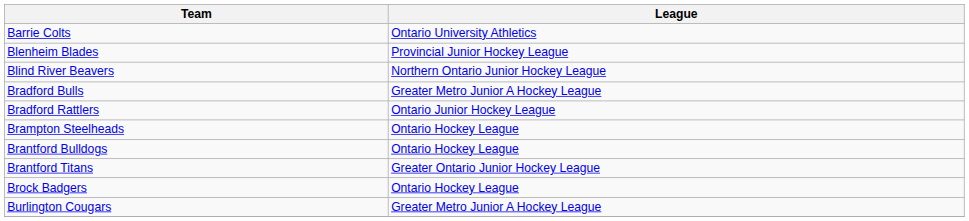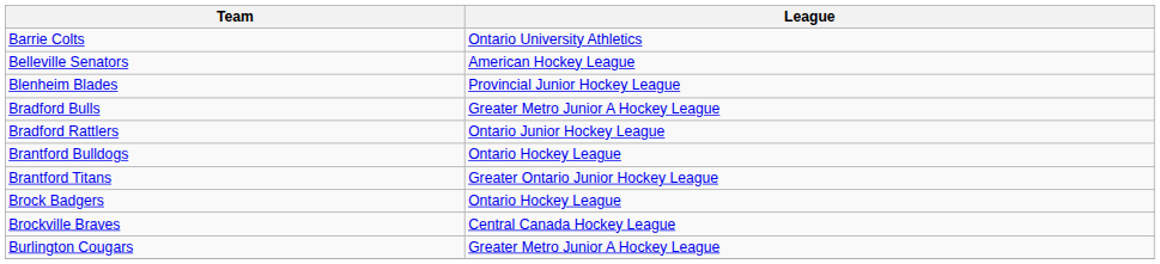 <table class="wikitable sortable" width=100%>
 <tr>
 <th width=40%>Team</th>
 <th width=60%>League</th>
 </tr>
 <tr>
 <td><a href='#'>Barrie Colts</a></td>
 <td><a href='#'>Ontario University Athletics</a></td>
 </tr>
 <tr>
+<td><a href='#'>Belleville Senators</a></td>
+<td><a href='#'>American Hockey League</a></td>
+</tr>
+<tr>
 <td><a href='#'>Blenheim Blades</a></td>
 <td><a href='#'>Provincial Junior Hockey League</a></td>
-</tr>
-<tr>
-<td><a href='#'>Blind River Beavers</a></td>
-<td><a href='#'>Northern Ontario Junior Hockey League</a></td>
 </tr>
 <tr>
 <td><a href='#'>Bradford Bulls</a></td>
 <td><a href='#'>Greater Metro Junior A Hockey League</a></td>
 </tr>
 <tr>
 <td><a href='#'>Bradford Rattlers</a></td>
 <td><a href='#'>Ontario Junior Hockey League</a></td>
-</tr>
-<tr>
-<td><a href='#'>Brampton Steelheads</a></td>
-<td><a href='#'>Ontario Hockey League</a></td>
 </tr>
 <tr>
 <td><a href='#'>Brantford Bulldogs</a></td>
 <td><a href='#'>Ontario Hockey League</a></td>
 </tr>
 <tr>
 <td><a href='#'>Brantford Titans</a></td>
 <td><a href='#'>Greater Ontario Junior Hockey League</a></td>
 </tr>
 <tr>
 <td><a href='#'>Brock Badgers</a></td>
 <td><a href='#'>Ontario Hockey League</a></td>
 </tr>
 <tr>
+<td><a href='#'>Brockville Braves</a></td>
+<td><a href='#'>Central Canada Hockey League</a></td>
+</tr>
+<tr>
 <td><a href='#'>Burlington Cougars</a></td>
 <td><a href='#'>Greater Metro Junior A Hockey League</a></td>
 </tr>
 <tr>
 </tr>
 </table>
